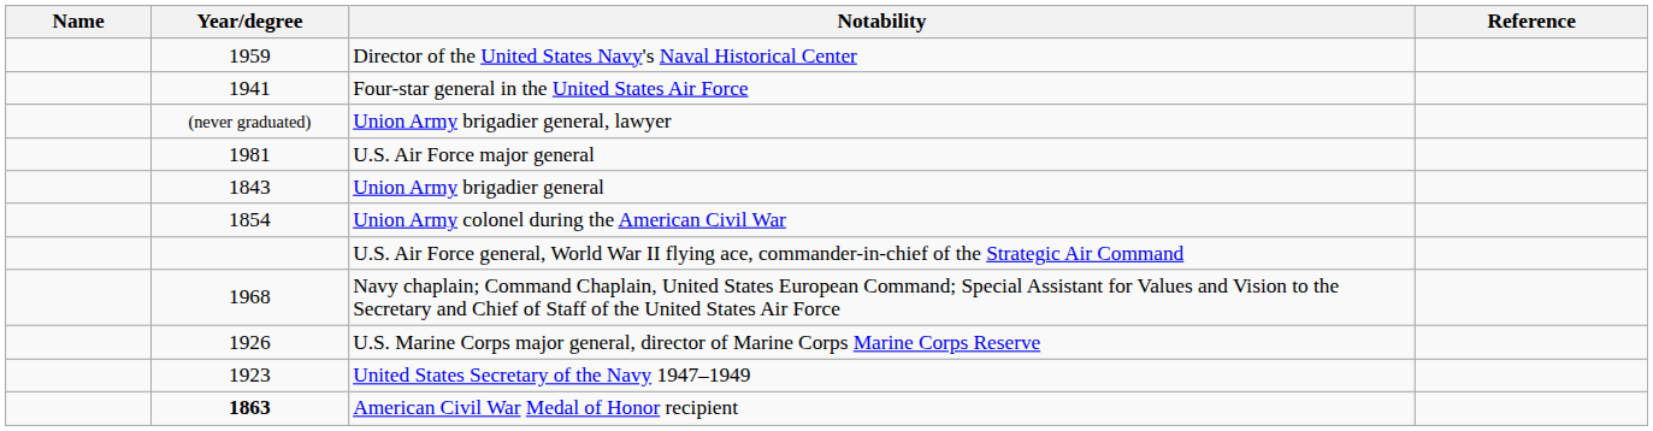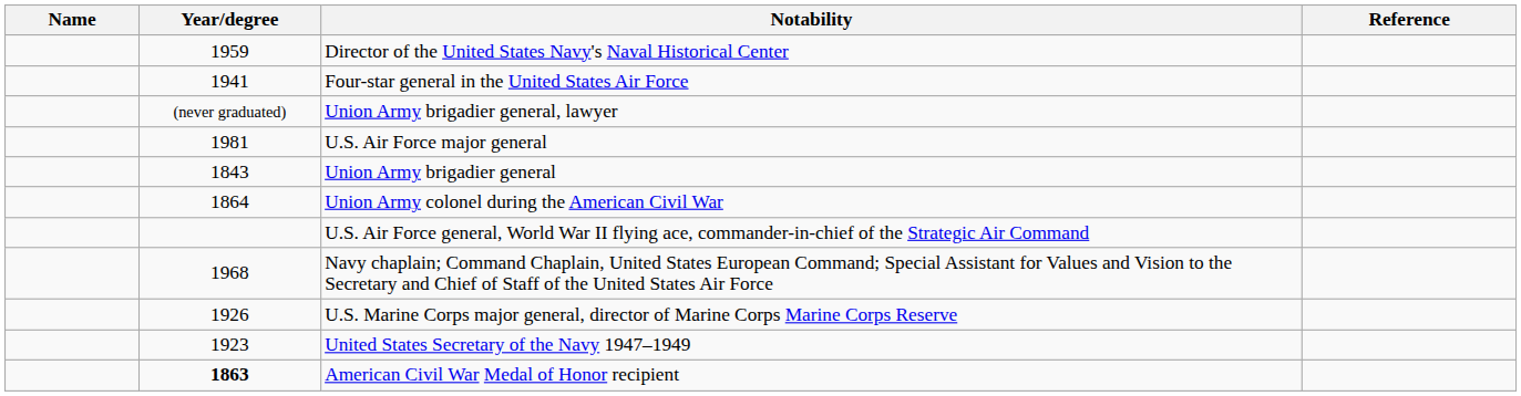 <table class="wikitable sortable" style="width:100%">
 <tr>
 <th style="width:*;">Name</th>
 <th style="width:12%;">Year/degree</th>
 <th style="width:65%;" class="unsortable">Notability</th>
 <th style="width:*;" class="unsortable">Reference</th>
 </tr>
 <tr>
 <td></td>
 <td style="text-align:center;">1959</td>
 <td>Director of the <a href='#'>United States Navy</a>'s <a href='#'>Naval Historical Center</a></td>
 <td style="text-align:center;"></td>
 </tr>
 <tr>
 <td></td>
 <td style="text-align:center;">1941</td>
 <td>Four-star general in the <a href='#'>United States Air Force</a></td>
 <td style="text-align:center;"></td>
 </tr>
 <tr>
 <td></td>
 <td style="text-align:center;"><small>(never graduated)</small></td>
 <td><a href='#'>Union Army</a> brigadier general, lawyer</td>
 <td style="text-align:center;"></td>
 </tr>
 <tr>
 <td></td>
 <td style="text-align:center;">1981</td>
 <td>U.S. Air Force major general</td>
 <td style="text-align:center;"></td>
 </tr>
 <tr>
 <td></td>
 <td style="text-align:center;">1843</td>
 <td><a href='#'>Union Army</a> brigadier general</td>
 <td style="text-align:center;"></td>
 </tr>
 <tr>
 <td></td>
-<td style="text-align:center;">1854</td>
+<td style="text-align:center;">1864</td>
 <td><a href='#'>Union Army</a> colonel during the <a href='#'>American Civil War</a></td>
 <td style="text-align:center;"></td>
 </tr>
 <tr>
 <td></td>
 <td style="text-align:center;"></td>
 <td>U.S. Air Force general, World War II flying ace, commander-in-chief of the <a href='#'>Strategic Air Command</a></td>
 <td style="text-align:center;"></td>
 </tr>
 <tr>
 <td></td>
 <td style="text-align:center;">1968</td>
 <td>Navy chaplain; Command Chaplain, United States European Command; Special Assistant for Values and Vision to the Secretary and Chief of Staff of the United States Air Force</td>
 <td></td>
 </tr>
 <tr>
 <td></td>
 <td style="text-align:center;">1926</td>
 <td>U.S. Marine Corps major general, director of Marine Corps <a href='#'>Marine Corps Reserve</a></td>
 <td style="text-align:center;"></td>
 </tr>
 <tr>
 <td></td>
 <td style="text-align:center;">1923</td>
 <td><a href='#'>United States Secretary of the Navy</a> 1947–1949</td>
 <td style="text-align:center;"></td>
 </tr>
 <tr>
 <td></td>
 <td style="text-align:center;"><strong>1863</strong></td>
 <td><a href='#'>American Civil War</a> <a href='#'>Medal of Honor</a> recipient</td>
 <td></td>
 </tr>
 </table>
